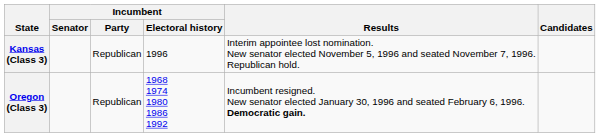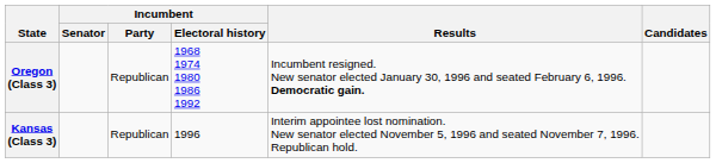 <table class="wikitable sortable">
 <tr valign=bottom>
 <th rowspan=2>State</th>
 <th colspan=3>Incumbent</th>
 <th rowspan=2>Results</th>
 <th rowspan=2>Candidates</th>
 </tr>
 <tr>
 <th>Senator</th>
 <th>Party</th>
 <th>Electoral history</th>
 </tr>
 <tr>
+<th><a href='#'>Oregon</a><br>(Class 3)</th>
+<td></td>
+<td>Republican</td>
+<td><a href='#'>1968</a><br><a href='#'>1974</a><br><a href='#'>1980</a><br><a href='#'>1986</a><br><a href='#'>1992</a></td>
+<td>Incumbent resigned.<br>New senator elected January 30, 1996 and seated February 6, 1996.<br><strong>Democratic gain.</strong></td>
+<td nowrap></td>
+</tr>
+<tr>
 <th><a href='#'>Kansas</a><br>(Class 3)</th>
 <td></td>
 <td>Republican</td>
 <td>1996 </td>
 <td>Interim appointee lost nomination.<br>New senator elected November 5, 1996 and seated November 7, 1996.<br>Republican hold.</td>
 <td nowrap></td>
 </tr>
-<tr>
-<th><a href='#'>Oregon</a><br>(Class 3)</th>
-<td></td>
-<td>Republican</td>
-<td><a href='#'>1968</a><br><a href='#'>1974</a><br><a href='#'>1980</a><br><a href='#'>1986</a><br><a href='#'>1992</a></td>
-<td>Incumbent resigned.<br>New senator elected January 30, 1996 and seated February 6, 1996.<br><strong>Democratic gain.</strong></td>
-<td nowrap></td>
-</tr>
 </table>
